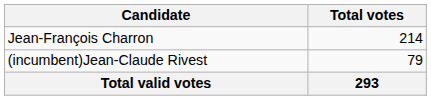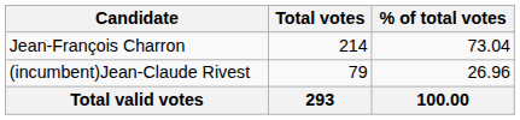 <table style="width:475px;" class="wikitable">
 <tr bgcolor="#EEEEEE">
 <th align="left">Candidate</th>
 <th align="right">Total votes</th>
+<th align="right">% of total votes</th>
 </tr>
 <tr>
 <td align="left">Jean-François Charron</td>
 <td align="right">214</td>
+<td align="right">73.04</td>
 </tr>
 <tr>
 <td align="left">(incumbent)Jean-Claude Rivest</td>
 <td align="right">79</td>
+<td align="right">26.96</td>
 </tr>
 <tr bgcolor="#EEEEEE">
 <th align="left">Total valid votes</th>
 <th align="right">293</th>
+<th align="right">100.00</th>
 </tr>
 </table>
